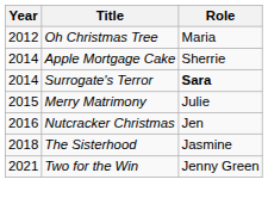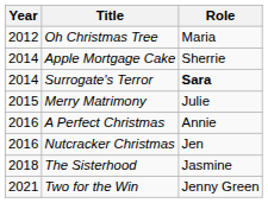 <table class="wikitable">
 <tr>
 <th>Year</th>
 <th>Title</th>
 <th>Role</th>
 </tr>
 <tr>
 <td>2012</td>
 <td><em>Oh Christmas Tree </em></td>
 <td>Maria</td>
 </tr>
 <tr>
 <td>2014</td>
 <td><em>Apple Mortgage Cake </em></td>
 <td>Sherrie</td>
 </tr>
 <tr>
 <td>2014</td>
 <td><em>Surrogate's Terror </em></td>
 <td><strong>Sara</strong></td>
 </tr>
 <tr>
 <td>2015</td>
 <td><em>Merry Matrimony </em></td>
 <td>Julie</td>
 </tr>
 <tr>
 <td>2016</td>
+<td><em>A Perfect Christmas </em></td>
+<td>Annie</td>
+</tr>
+<tr>
+<td>2016</td>
 <td><em>Nutcracker Christmas </em></td>
 <td>Jen</td>
 </tr>
 <tr>
 <td>2018</td>
 <td><em>The Sisterhood </em></td>
 <td>Jasmine</td>
 </tr>
 <tr>
 <td>2021</td>
 <td><em>Two for the Win </em></td>
 <td>Jenny Green</td>
 </tr>
 </table>
